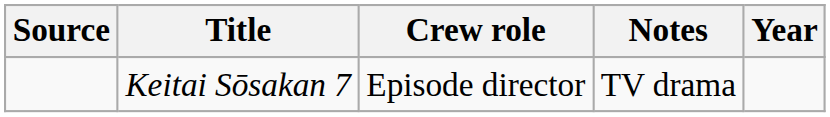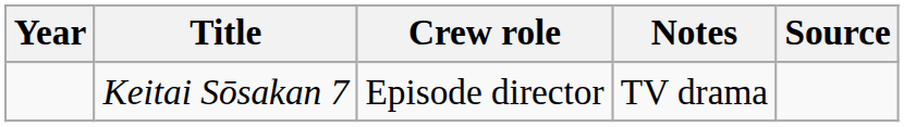 <table class="wikitable sortable plainrowheaders">
 <tr>
-<th class="unsortable">Source</th>
+<th>Year</th>
 <th>Title</th>
 <th>Crew role</th>
 <th class="unsortable">Notes</th>
-<th>Year</th>
+<th class="unsortable">Source</th>
 </tr>
 <tr>
 <td></td>
 <td><em>Keitai Sōsakan 7</em></td>
 <td>Episode director</td>
 <td>TV drama</td>
 <td></td>
 </tr>
 </table>
